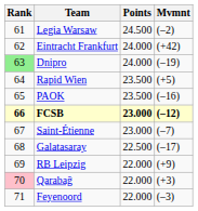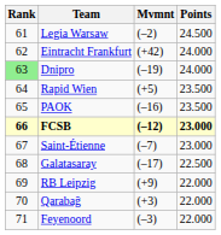 <table class="wikitable" style="text-align: center;">
 <tr>
 <th>Rank</th>
 <th>Team</th>
+<th>Mvmnt</th>
 <th>Points</th>
-<th>Mvmnt</th>
 </tr>
 <tr>
 <td>61</td>
 <td align=left> <a href='#'>Legia Warsaw</a></td>
+<td align=left> (–2)</td>
 <td align=left>24.500</td>
-<td align=left> (–2)</td>
 </tr>
 <tr>
 <td>62</td>
 <td align=left> <a href='#'>Eintracht Frankfurt</a></td>
+<td align=left> (+42)</td>
 <td align=left>24.000</td>
-<td align=left> (+42)</td>
 </tr>
 <tr>
 <td style="background: lightgreen;">63</td>
 <td align=left> <a href='#'>Dnipro</a></td>
+<td align=left> (–19)</td>
 <td align=left>24.000</td>
-<td align=left> (–19)</td>
 </tr>
 <tr>
 <td>64</td>
 <td align=left> <a href='#'>Rapid Wien</a></td>
+<td align=left> (+5)</td>
 <td align=left>23.500</td>
-<td align=left> (+5)</td>
 </tr>
 <tr>
 <td>65</td>
 <td align=left> <a href='#'>PAOK</a></td>
+<td align=left> (–16)</td>
 <td align=left>23.500</td>
-<td align=left> (–16)</td>
 </tr>
 <tr style="background:#ffc;">
 <td><strong>66</strong></td>
 <td align=left> <strong> FCSB</strong></td>
+<td align=left> <strong>(–12)</strong></td>
 <td align=left><strong>23.000</strong></td>
-<td align=left> <strong>(–12)</strong></td>
 </tr>
 <tr>
 <td>67</td>
 <td align=left> <a href='#'>Saint-Étienne</a></td>
+<td align=left> (–7)</td>
 <td align=left>23.000</td>
-<td align=left> (–7)</td>
 </tr>
 <tr>
 <td>68</td>
 <td align=left> <a href='#'>Galatasaray</a></td>
+<td align=left> (–17)</td>
 <td align=left>22.500</td>
-<td align=left> (–17)</td>
 </tr>
 <tr>
 <td>69</td>
 <td align=left> <a href='#'>RB Leipzig</a></td>
+<td align=left> (+9)</td>
 <td align=left>22.000</td>
-<td align=left> (+9)</td>
 </tr>
 <tr>
-<td style="background: pink;">70</td>
+<td>70</td>
 <td align=left> <a href='#'>Qarabağ</a></td>
+<td align=left> (+3)</td>
 <td align=left>22.000</td>
-<td align=left> (+3)</td>
 </tr>
 <tr>
 <td>71</td>
 <td align=left> <a href='#'>Feyenoord</a></td>
+<td align=left> (–3)</td>
 <td align=left>22.000</td>
-<td align=left> (–3)</td>
 </tr>
 </table>
